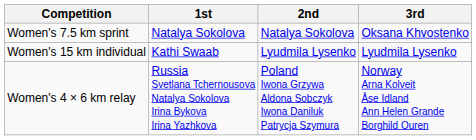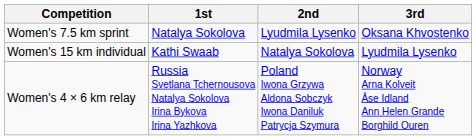 <table class="wikitable">
 <tr>
 <th>Competition</th>
 <th>1st</th>
 <th>2nd</th>
 <th>3rd</th>
 </tr>
 <tr>
 <td>Women's 7.5 km sprint</td>
 <td> <a href='#'>Natalya Sokolova</a></td>
-<td> <a href='#'>Natalya Sokolova</a></td>
+<td> <a href='#'>Lyudmila Lysenko</a></td>
 <td> <a href='#'>Oksana Khvostenko</a></td>
 </tr>
 <tr>
 <td>Women's 15 km individual</td>
 <td> <a href='#'>Kathi Swaab</a></td>
-<td> <a href='#'>Lyudmila Lysenko</a></td>
+<td> <a href='#'>Natalya Sokolova</a></td>
 <td> <a href='#'>Lyudmila Lysenko</a></td>
 </tr>
 <tr>
 <td>Women's 4 × 6 km relay</td>
 <td> <a href='#'>Russia</a><br><small><a href='#'>Svetlana Tchernousova</a><br><a href='#'>Natalya Sokolova</a><br><a href='#'>Irina Bykova</a><br><a href='#'>Irina Yazhkova</a></small></td>
 <td> <a href='#'>Poland</a><br><small><a href='#'>Iwona Grzywa</a><br><a href='#'>Aldona Sobczyk</a><br><a href='#'>Iwona Daniluk</a><br><a href='#'>Patrycja Szymura</a></small></td>
 <td> <a href='#'>Norway</a><br><small><a href='#'>Arna Kolveit</a><br><a href='#'>Åse Idland</a><br><a href='#'>Ann Helen Grande</a><br><a href='#'>Borghild Ouren</a></small></td>
 </tr>
 </table>
